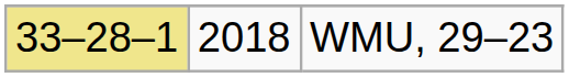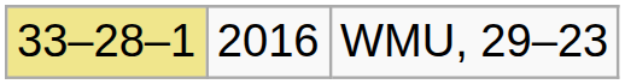 <table class="wikitable" style="text-align:center">
 <tr>
 </tr>
 <tr>
 <td style="background: khaki;">33–28–1</td>
-<td>2018</td>
+<td>2016</td>
 <td>WMU, 29–23</td>
 </tr>
 </table>
